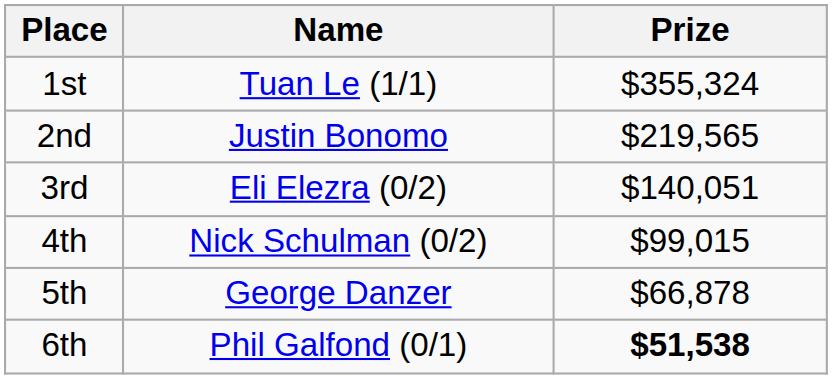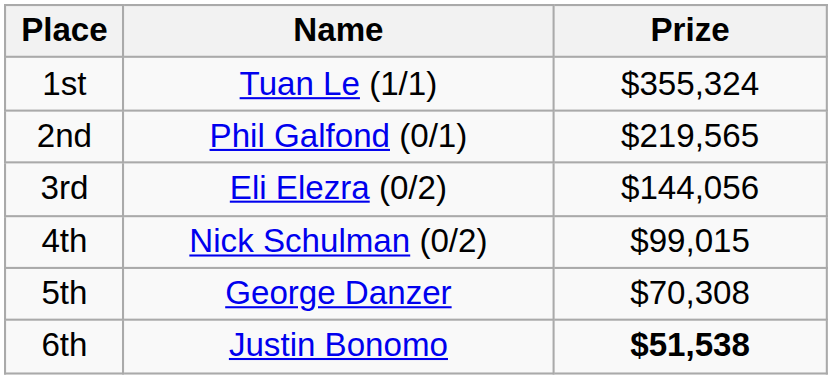 <table class="wikitable">
 <tr>
 <th width="50">Place</th>
 <th width="200">Name</th>
 <th width="125">Prize</th>
 </tr>
 <tr>
 <td align = "center">1st</td>
 <td align = "center"><a href='#'>Tuan Le</a> (1/1)</td>
 <td align = "center">$355,324</td>
 </tr>
 <tr>
 <td align = "center">2nd</td>
-<td align = "center"><a href='#'>Justin Bonomo</a></td>
+<td align = "center"><a href='#'>Phil Galfond</a> (0/1)</td>
 <td align = "center">$219,565</td>
 </tr>
 <tr>
 <td align = "center">3rd</td>
 <td align = "center"><a href='#'>Eli Elezra</a> (0/2)</td>
-<td align = "center">$140,051</td>
+<td align = "center">$144,056</td>
 </tr>
 <tr>
 <td align = "center">4th</td>
 <td align = "center"><a href='#'>Nick Schulman</a> (0/2)</td>
 <td align = "center">$99,015</td>
 </tr>
 <tr>
 <td align = "center">5th</td>
 <td align = "center"><a href='#'>George Danzer</a></td>
-<td align = "center">$66,878</td>
+<td align = "center">$70,308</td>
 </tr>
 <tr>
 <td align = "center">6th</td>
-<td align = "center"><a href='#'>Phil Galfond</a> (0/1)</td>
+<td align = "center"><a href='#'>Justin Bonomo</a></td>
 <td align = "center"><strong>$51,538</strong></td>
 </tr>
 </table>
